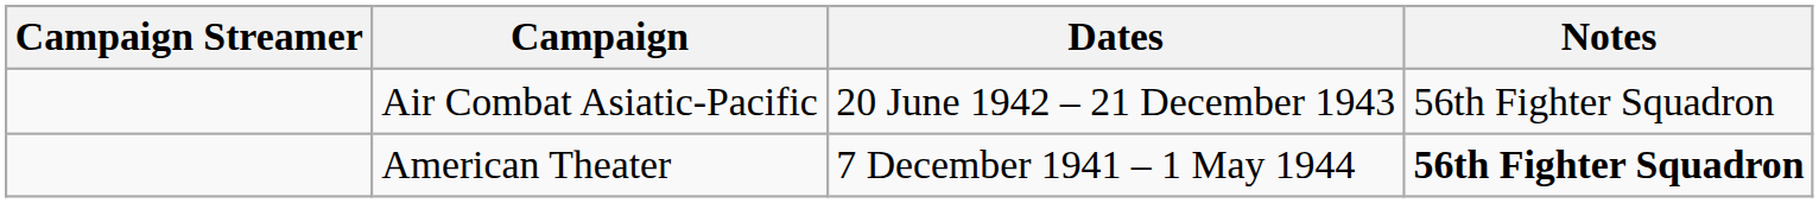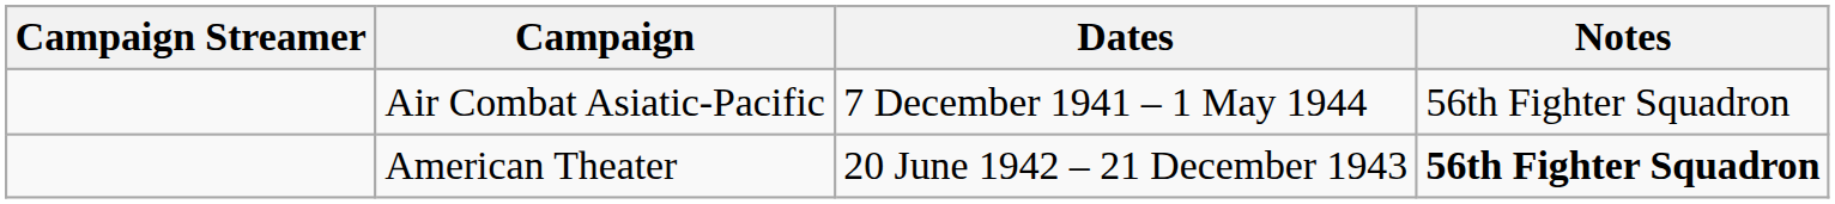 <table class="wikitable">
 <tr style="background:#efefef;">
 <th>Campaign Streamer</th>
 <th>Campaign</th>
 <th>Dates</th>
 <th>Notes</th>
 </tr>
 <tr>
 <td></td>
 <td>Air Combat Asiatic-Pacific</td>
-<td>20 June 1942 – 21 December 1943</td>
+<td>7 December 1941 – 1 May 1944</td>
 <td>56th Fighter Squadron</td>
 </tr>
 <tr>
 <td></td>
 <td>American Theater</td>
-<td>7 December 1941 – 1 May 1944</td>
+<td>20 June 1942 – 21 December 1943</td>
 <td><strong>56th Fighter Squadron</strong></td>
 </tr>
 </table>
